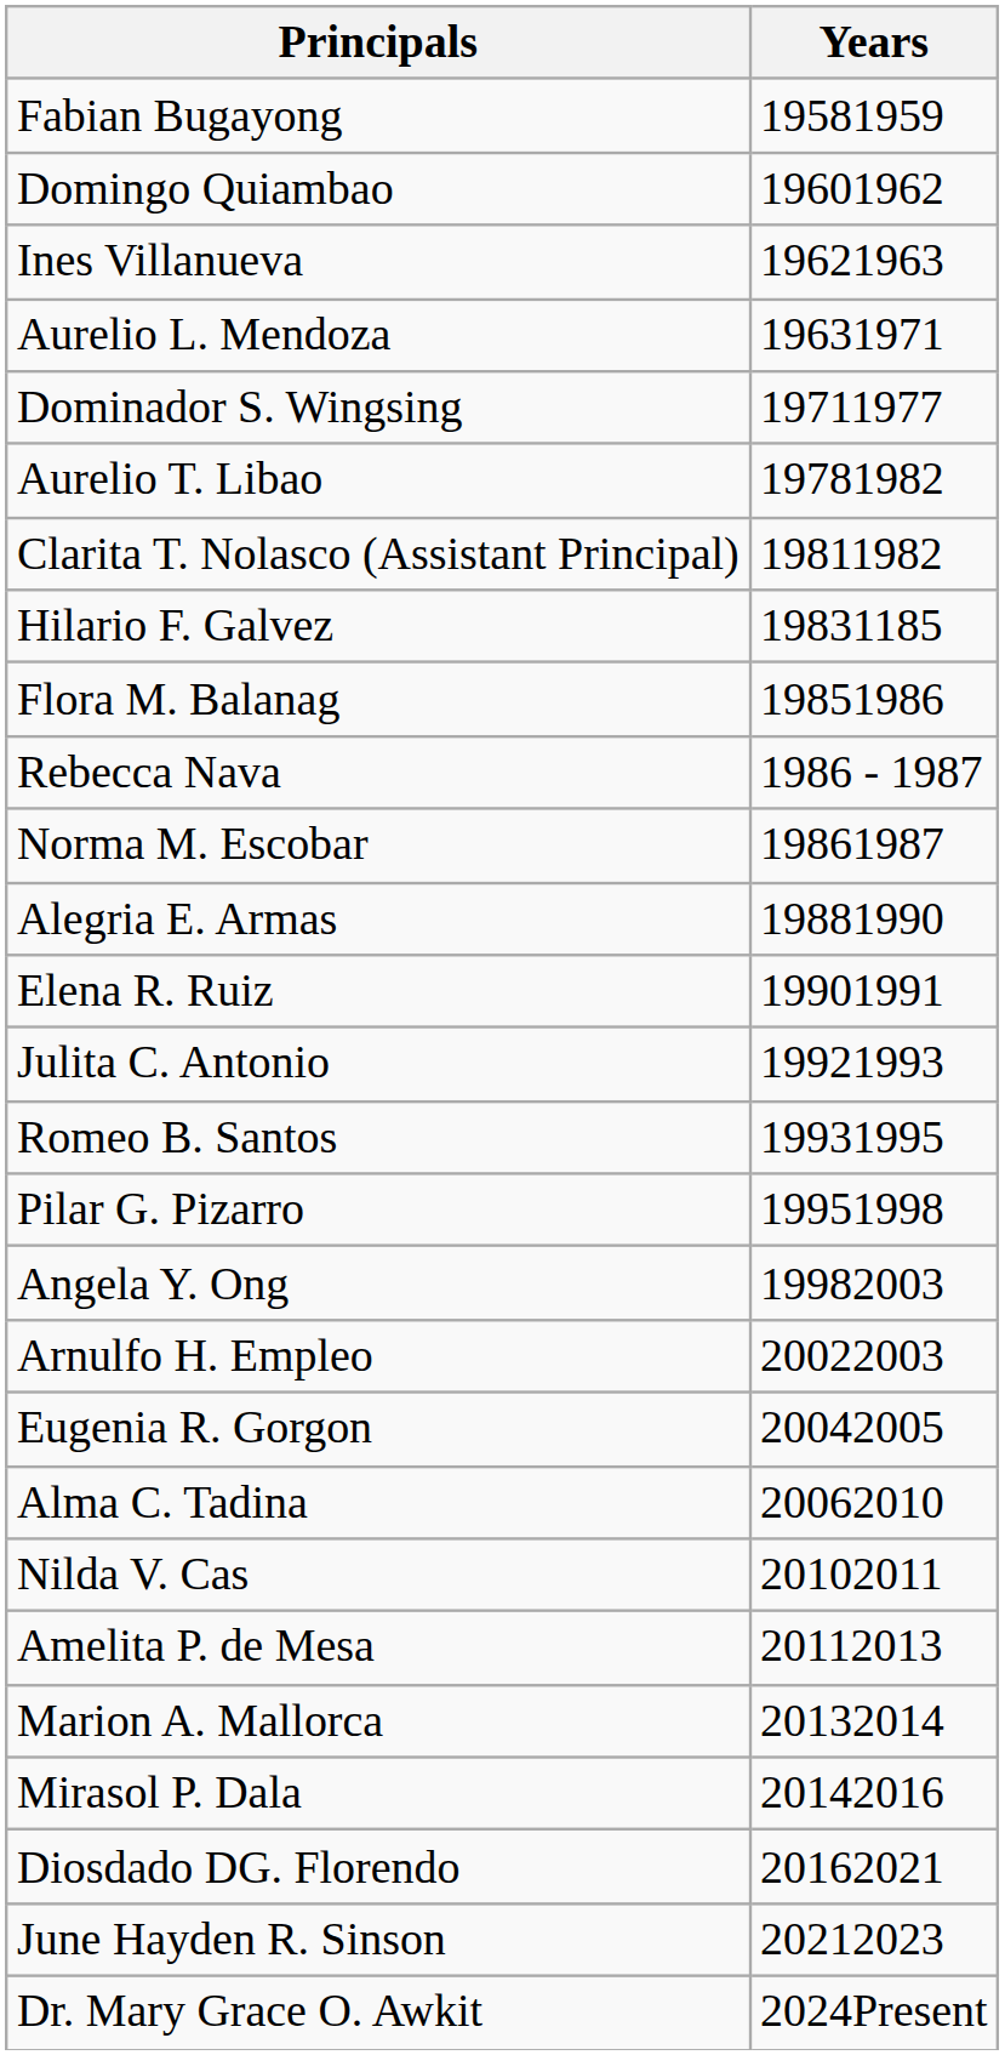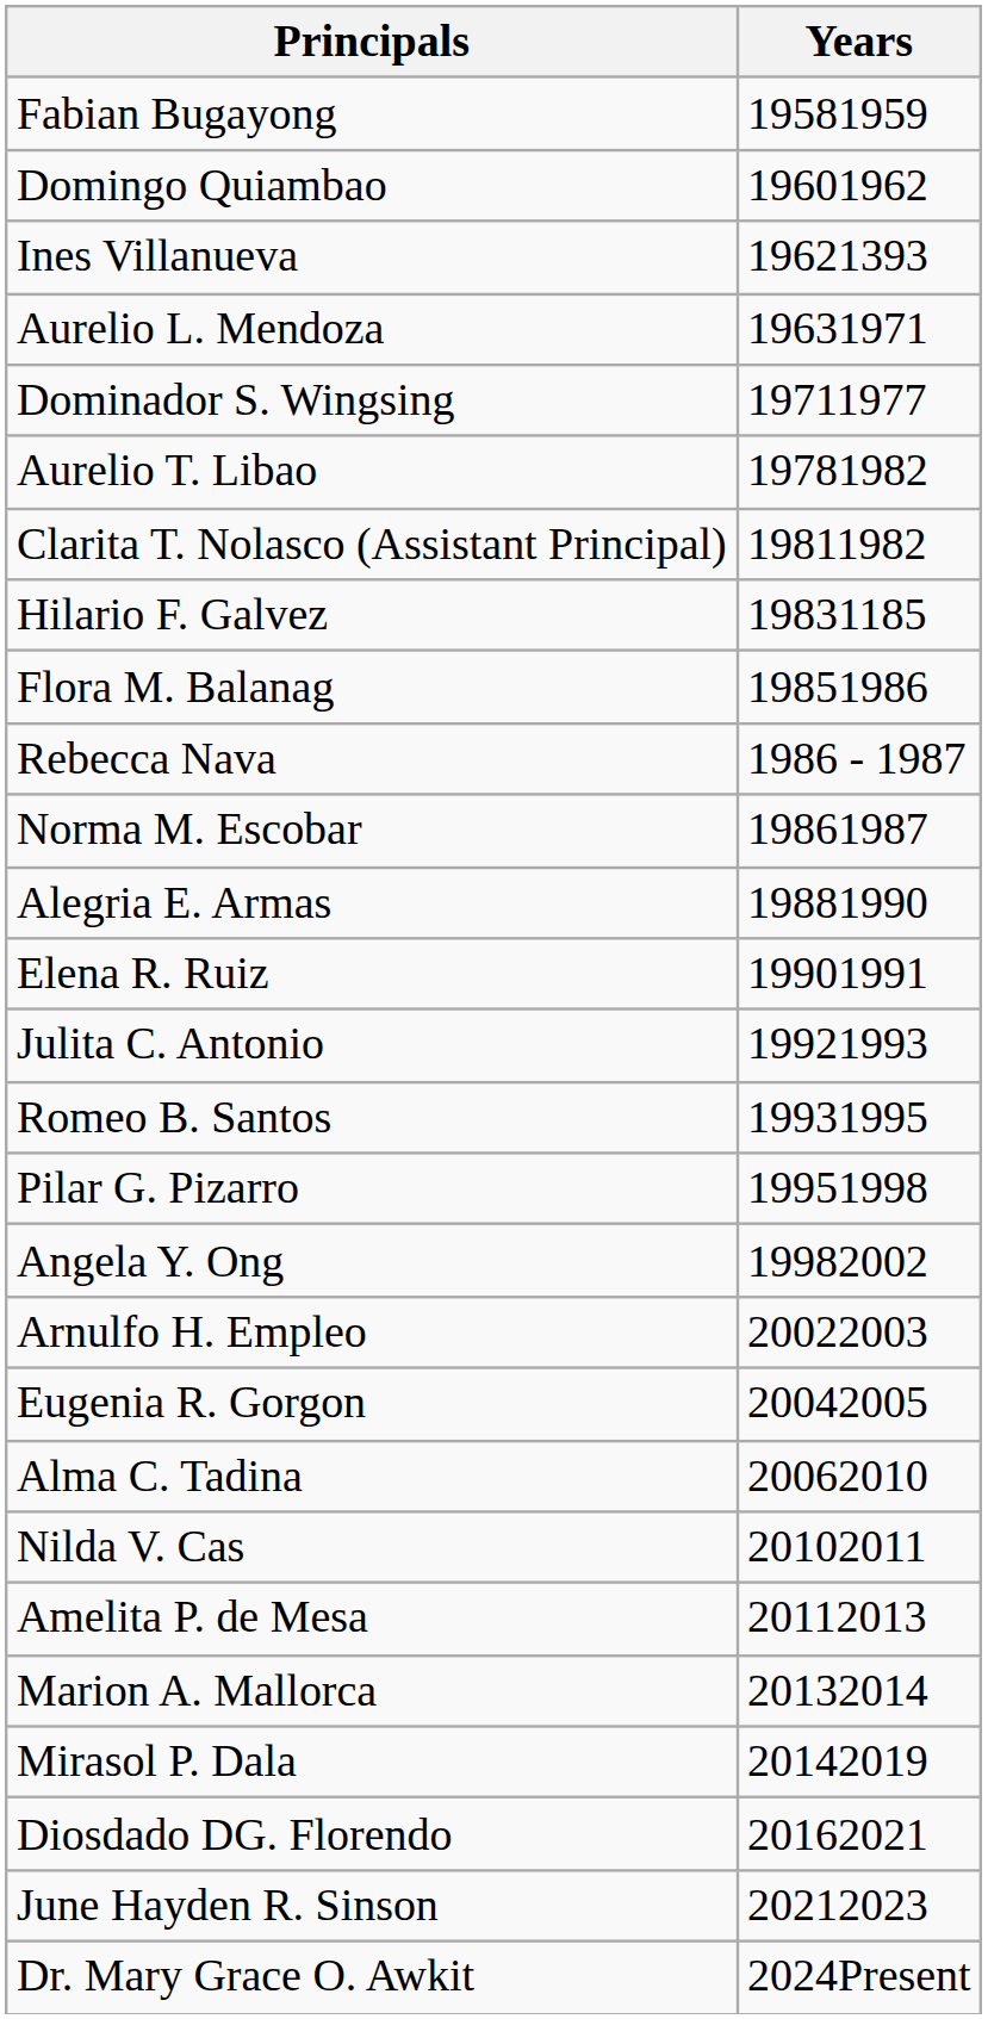 <table class="wikitable">
 <tr>
 <th>Principals</th>
 <th>Years</th>
 </tr>
 <tr>
 <td>Fabian Bugayong</td>
 <td>19581959</td>
 </tr>
 <tr>
 <td>Domingo Quiambao</td>
 <td>19601962</td>
 </tr>
 <tr>
 <td>Ines Villanueva</td>
-<td>19621963</td>
+<td>19621393</td>
 </tr>
 <tr>
 <td>Aurelio L. Mendoza</td>
 <td>19631971</td>
 </tr>
 <tr>
 <td>Dominador S. Wingsing</td>
 <td>19711977</td>
 </tr>
 <tr>
 <td>Aurelio T. Libao</td>
 <td>19781982</td>
 </tr>
 <tr>
 <td>Clarita T. Nolasco (Assistant Principal)</td>
 <td>19811982</td>
 </tr>
 <tr>
 <td>Hilario F. Galvez</td>
 <td>19831185</td>
 </tr>
 <tr>
 <td>Flora M. Balanag</td>
 <td>19851986</td>
 </tr>
 <tr>
 <td>Rebecca Nava</td>
 <td>1986 - 1987</td>
 </tr>
 <tr>
 <td>Norma M. Escobar</td>
 <td>19861987</td>
 </tr>
 <tr>
 <td>Alegria E. Armas</td>
 <td>19881990</td>
 </tr>
 <tr>
 <td>Elena R. Ruiz</td>
 <td>19901991</td>
 </tr>
 <tr>
 <td>Julita C. Antonio</td>
 <td>19921993</td>
 </tr>
 <tr>
 <td>Romeo B. Santos</td>
 <td>19931995</td>
 </tr>
 <tr>
 <td>Pilar G. Pizarro</td>
 <td>19951998</td>
 </tr>
 <tr>
 <td>Angela Y. Ong</td>
-<td>19982003</td>
+<td>19982002</td>
 </tr>
 <tr>
 <td>Arnulfo H. Empleo</td>
 <td>20022003</td>
 </tr>
 <tr>
 <td>Eugenia R. Gorgon</td>
 <td>20042005</td>
 </tr>
 <tr>
 <td>Alma C. Tadina</td>
 <td>20062010</td>
 </tr>
 <tr>
 <td>Nilda V. Cas</td>
 <td>20102011</td>
 </tr>
 <tr>
 <td>Amelita P. de Mesa</td>
 <td>20112013</td>
 </tr>
 <tr>
 <td>Marion A. Mallorca</td>
 <td>20132014</td>
 </tr>
 <tr>
 <td>Mirasol P. Dala</td>
-<td>20142016</td>
+<td>20142019</td>
 </tr>
 <tr>
 <td>Diosdado DG. Florendo</td>
 <td>20162021</td>
 </tr>
 <tr>
 <td>June Hayden R. Sinson</td>
 <td>20212023</td>
 </tr>
 <tr>
 <td>Dr. Mary Grace O. Awkit</td>
 <td>2024Present</td>
 </tr>
 </table>
